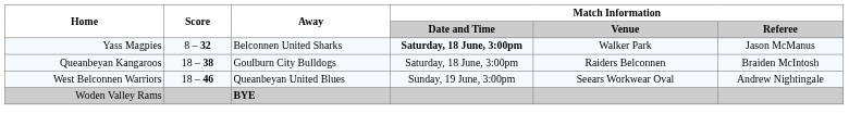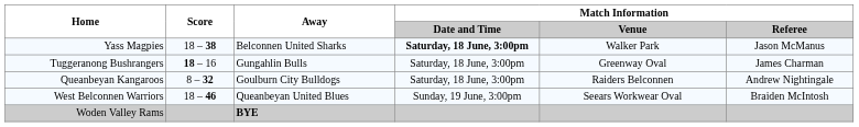 <table border="1" cellpadding="3" cellspacing="0" width="100%" style="border-collapse:collapse;  text-align:center;">
 <tr>
 <th rowspan="2" width="19%">Home</th>
 <th rowspan="2" width="8%">Score</th>
 <th rowspan="2" width="19%">Away</th>
 <th colspan="3">Match Information</th>
 </tr>
 <tr style="background:#CCCCCC">
 <th width="17%">Date and Time</th>
 <th width="22%">Venue</th>
 <th width="50%">Referee</th>
 </tr>
 <tr style="text-align:center; background:#f5faff;">
 <td align="right">Yass Magpies </td>
-<td>8 – <strong>32</strong></td>
+<td>18 – <strong>38</strong></td>
 <td align="left"> Belconnen United Sharks</td>
 <td><strong>Saturday, 18 June, 3:00pm</strong></td>
 <td>Walker Park</td>
 <td>Jason McManus</td>
 </tr>
 <tr style="text-align:center; background:#f5faff;">
+<td align="right">Tuggeranong Bushrangers </td>
+<td><strong>18</strong> – 16</td>
+<td align="left"> Gungahlin Bulls</td>
+<td>Saturday, 18 June, 3:00pm</td>
+<td>Greenway Oval</td>
+<td>James Charman</td>
+</tr>
+<tr style="text-align:center; background:#f5faff;">
 <td align="right">Queanbeyan Kangaroos </td>
-<td>18 – <strong>38</strong></td>
+<td>8 – <strong>32</strong></td>
 <td align="left"> Goulburn City Bulldogs</td>
 <td>Saturday, 18 June, 3:00pm</td>
 <td>Raiders Belconnen</td>
-<td>Braiden McIntosh</td>
+<td>Andrew Nightingale</td>
 </tr>
 <tr style="text-align:center; background:#f5faff;">
 <td align="right">West Belconnen Warriors </td>
 <td>18 – <strong>46</strong></td>
 <td align="left"> Queanbeyan United Blues</td>
 <td>Sunday, 19 June, 3:00pm</td>
 <td>Seears Workwear Oval</td>
-<td>Andrew Nightingale</td>
+<td>Braiden McIntosh</td>
 </tr>
 <tr style="text-align:center; background:#CCCCCC;">
 <td align="right">Woden Valley Rams </td>
 <td></td>
 <td align="left"><strong>BYE</strong></td>
 <td></td>
 <td></td>
 <td></td>
 </tr>
 </table>
